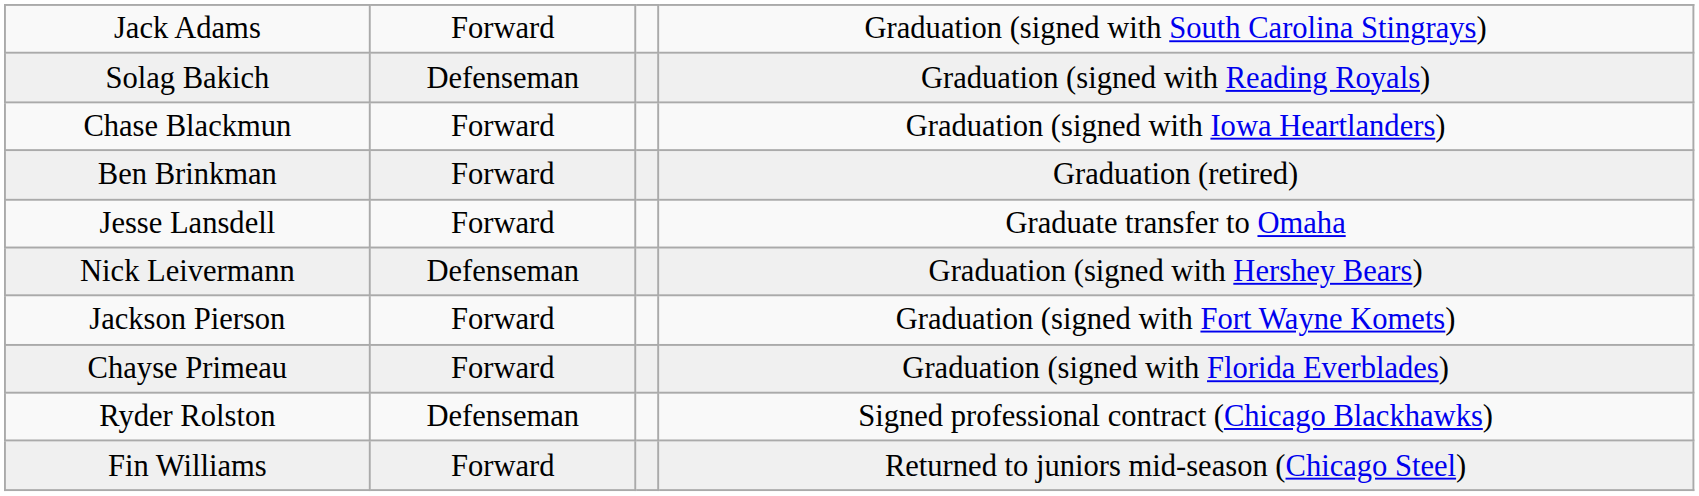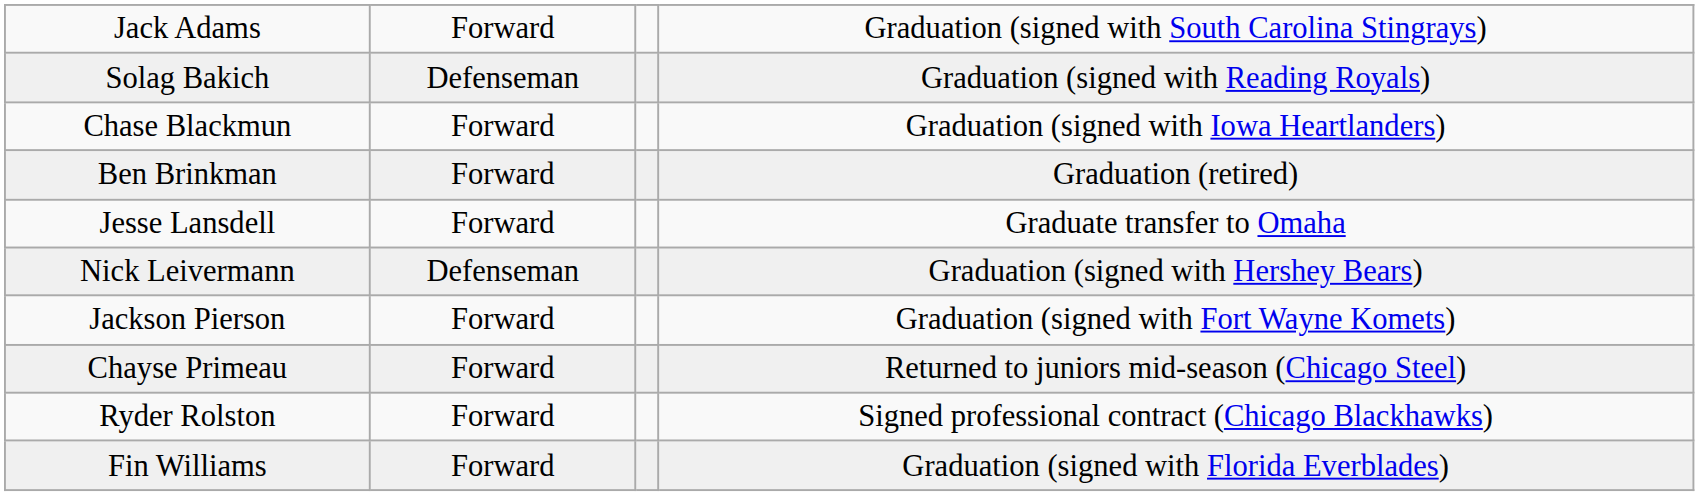 <table class="wikitable" width="70%">
 <tr align="center" bgcolor="">
 <td>Jack Adams</td>
 <td>Forward</td>
 <td></td>
 <td>Graduation (signed with <a href='#'>South Carolina Stingrays</a>)</td>
 </tr>
 <tr align="center" bgcolor="f0f0f0">
 <td>Solag Bakich</td>
 <td>Defenseman</td>
 <td></td>
 <td>Graduation (signed with <a href='#'>Reading Royals</a>)</td>
 </tr>
 <tr align="center" bgcolor="">
 <td>Chase Blackmun</td>
 <td>Forward</td>
 <td></td>
 <td>Graduation (signed with <a href='#'>Iowa Heartlanders</a>)</td>
 </tr>
 <tr align="center" bgcolor="f0f0f0">
 <td>Ben Brinkman</td>
 <td>Forward</td>
 <td></td>
 <td>Graduation (retired)</td>
 </tr>
 <tr align="center" bgcolor="">
 <td>Jesse Lansdell</td>
 <td>Forward</td>
 <td></td>
 <td>Graduate transfer to <a href='#'>Omaha</a></td>
 </tr>
 <tr align="center" bgcolor="f0f0f0">
 <td>Nick Leivermann</td>
 <td>Defenseman</td>
 <td></td>
 <td>Graduation (signed with <a href='#'>Hershey Bears</a>)</td>
 </tr>
 <tr align="center" bgcolor="">
 <td>Jackson Pierson</td>
 <td>Forward</td>
 <td></td>
 <td>Graduation (signed with <a href='#'>Fort Wayne Komets</a>)</td>
 </tr>
 <tr align="center" bgcolor="f0f0f0">
 <td>Chayse Primeau</td>
 <td>Forward</td>
 <td></td>
-<td>Graduation (signed with <a href='#'>Florida Everblades</a>)</td>
+<td>Returned to juniors mid-season (<a href='#'>Chicago Steel</a>)</td>
 </tr>
 <tr align="center" bgcolor="">
 <td>Ryder Rolston</td>
-<td>Defenseman</td>
+<td>Forward</td>
 <td></td>
 <td>Signed professional contract (<a href='#'>Chicago Blackhawks</a>)</td>
 </tr>
 <tr align="center" bgcolor="f0f0f0">
 <td>Fin Williams</td>
 <td>Forward</td>
 <td></td>
-<td>Returned to juniors mid-season (<a href='#'>Chicago Steel</a>)</td>
+<td>Graduation (signed with <a href='#'>Florida Everblades</a>)</td>
 </tr>
 </table>
